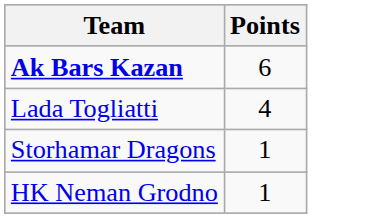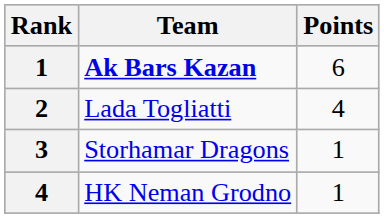 <table class="wikitable" style="text-align: center;">
 <tr>
+<th>Rank</th>
 <th>Team</th>
 <th>Points</th>
 </tr>
 <tr>
+<th>1</th>
 <td style="text-align: left;"> <strong><a href='#'>Ak Bars Kazan</a></strong></td>
 <td>6</td>
 </tr>
 <tr>
+<th>2</th>
 <td style="text-align: left;"> <a href='#'>Lada Togliatti</a></td>
 <td>4</td>
 </tr>
 <tr>
+<th>3</th>
 <td style="text-align: left;"> <a href='#'>Storhamar Dragons</a></td>
 <td>1</td>
 </tr>
 <tr>
+<th>4</th>
 <td style="text-align: left;"> <a href='#'>HK Neman Grodno</a></td>
 <td>1</td>
 </tr>
 </table>
